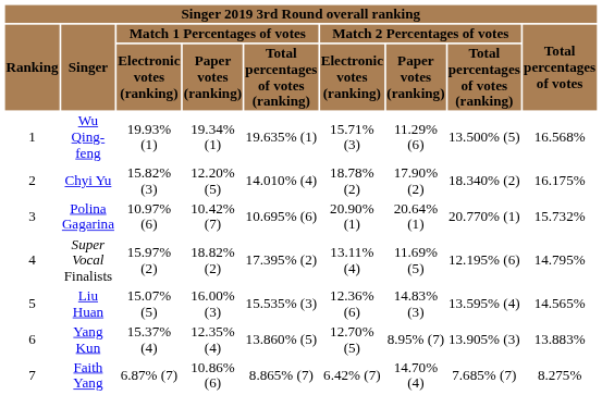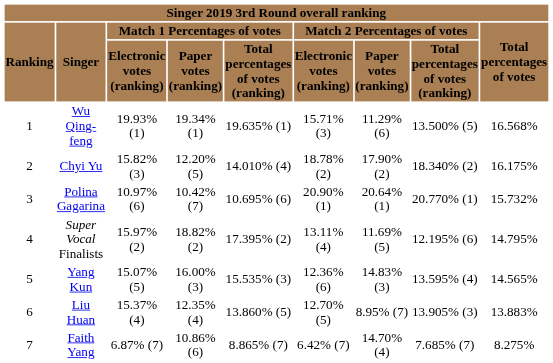 <table width="100%" style="text-align:center">
 <tr style="background:#AA7F54">
 <td colspan="9"><div><strong>Singer 2019 3rd Round overall ranking</strong></div></td>
 </tr>
 <tr style="background:#AA7F54">
 <td rowspan=2 style="width:9%"><strong>Ranking</strong></td>
 <td rowspan=2 style="width:10%"><strong>Singer</strong></td>
 <td colspan=3><strong>Match 1 Percentages of votes</strong></td>
 <td colspan=3><strong>Match 2 Percentages of votes</strong></td>
 <td rowspan=2 style="width:15%"><strong>Total percentages of votes</strong></td>
 </tr>
 <tr style="background:#AA7F54">
 <td style="width:11%"><strong>Electronic votes (ranking)</strong></td>
 <td style="width:11%"><strong>Paper votes (ranking)</strong></td>
 <td style="width:11%"><strong>Total percentages of votes (ranking)</strong></td>
 <td style="width:11%"><strong>Electronic votes (ranking)</strong></td>
 <td style="width:11%"><strong>Paper votes (ranking)</strong></td>
 <td style="width:11%"><strong>Total percentages of votes (ranking)</strong></td>
 </tr>
 <tr>
 <td>1</td>
 <td><a href='#'>Wu Qing-feng</a></td>
 <td>19.93% (1)</td>
 <td>19.34% (1)</td>
 <td>19.635% (1)</td>
 <td>15.71% (3)</td>
 <td>11.29% (6)</td>
 <td>13.500% (5)</td>
 <td>16.568%</td>
 </tr>
 <tr>
 <td>2</td>
 <td><a href='#'>Chyi Yu</a></td>
 <td>15.82% (3)</td>
 <td>12.20% (5)</td>
 <td>14.010% (4)</td>
 <td>18.78% (2)</td>
 <td>17.90% (2)</td>
 <td>18.340% (2)</td>
 <td>16.175%</td>
 </tr>
 <tr>
 <td>3</td>
 <td><a href='#'>Polina Gagarina</a></td>
 <td>10.97% (6)</td>
 <td>10.42% (7)</td>
 <td>10.695% (6)</td>
 <td>20.90% (1)</td>
 <td>20.64% (1)</td>
 <td>20.770% (1)</td>
 <td>15.732%</td>
 </tr>
 <tr>
 <td>4</td>
 <td><em>Super Vocal</em> Finalists</td>
 <td>15.97% (2)</td>
 <td>18.82% (2)</td>
 <td>17.395% (2)</td>
 <td>13.11% (4)</td>
 <td>11.69% (5)</td>
 <td>12.195% (6)</td>
 <td>14.795%</td>
 </tr>
 <tr>
 <td>5</td>
-<td><a href='#'>Liu Huan</a></td>
+<td><a href='#'>Yang Kun</a></td>
 <td>15.07% (5)</td>
 <td>16.00% (3)</td>
 <td>15.535% (3)</td>
 <td>12.36% (6)</td>
 <td>14.83% (3)</td>
 <td>13.595% (4)</td>
 <td>14.565%</td>
 </tr>
 <tr>
 <td>6</td>
-<td><a href='#'>Yang Kun</a></td>
+<td><a href='#'>Liu Huan</a></td>
 <td>15.37% (4)</td>
 <td>12.35% (4)</td>
 <td>13.860% (5)</td>
 <td>12.70% (5)</td>
 <td>8.95% (7)</td>
 <td>13.905% (3)</td>
 <td>13.883%</td>
 </tr>
 <tr>
 <td>7</td>
 <td><a href='#'>Faith Yang</a></td>
 <td>6.87% (7)</td>
 <td>10.86% (6)</td>
 <td>8.865% (7)</td>
 <td>6.42% (7)</td>
 <td>14.70% (4)</td>
 <td>7.685% (7)</td>
 <td>8.275%</td>
 </tr>
 </table>
